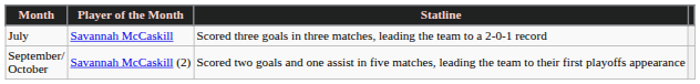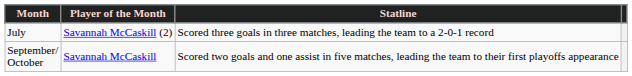 <table class="wikitable sortable">
 <tr>
 <th style="background:#202121; color:#F7D5CF; border:2px solid #898C8F;">Month</th>
 <th style="background:#202121; color:#F7D5CF; border:2px solid #898C8F;">Player of the Month</th>
 <th style="background:#202121; color:#F7D5CF; border:2px solid #898C8F;">Statline</th>
 <th style="background:#202121; color:#F7D5CF; border:2px solid #898C8F;"></th>
 </tr>
 <tr>
 <td>July</td>
-<td><a href='#'>Savannah McCaskill</a></td>
+<td><a href='#'>Savannah McCaskill</a> (2)</td>
 <td>Scored three goals in three matches, leading the team to a 2-0-1 record</td>
 <th></th>
 </tr>
 <tr>
 <td>September/<br>October</td>
-<td><a href='#'>Savannah McCaskill</a> (2)</td>
+<td><a href='#'>Savannah McCaskill</a></td>
 <td>Scored two goals and one assist in five matches, leading the team to their first playoffs appearance</td>
 <th></th>
 </tr>
 </table>
